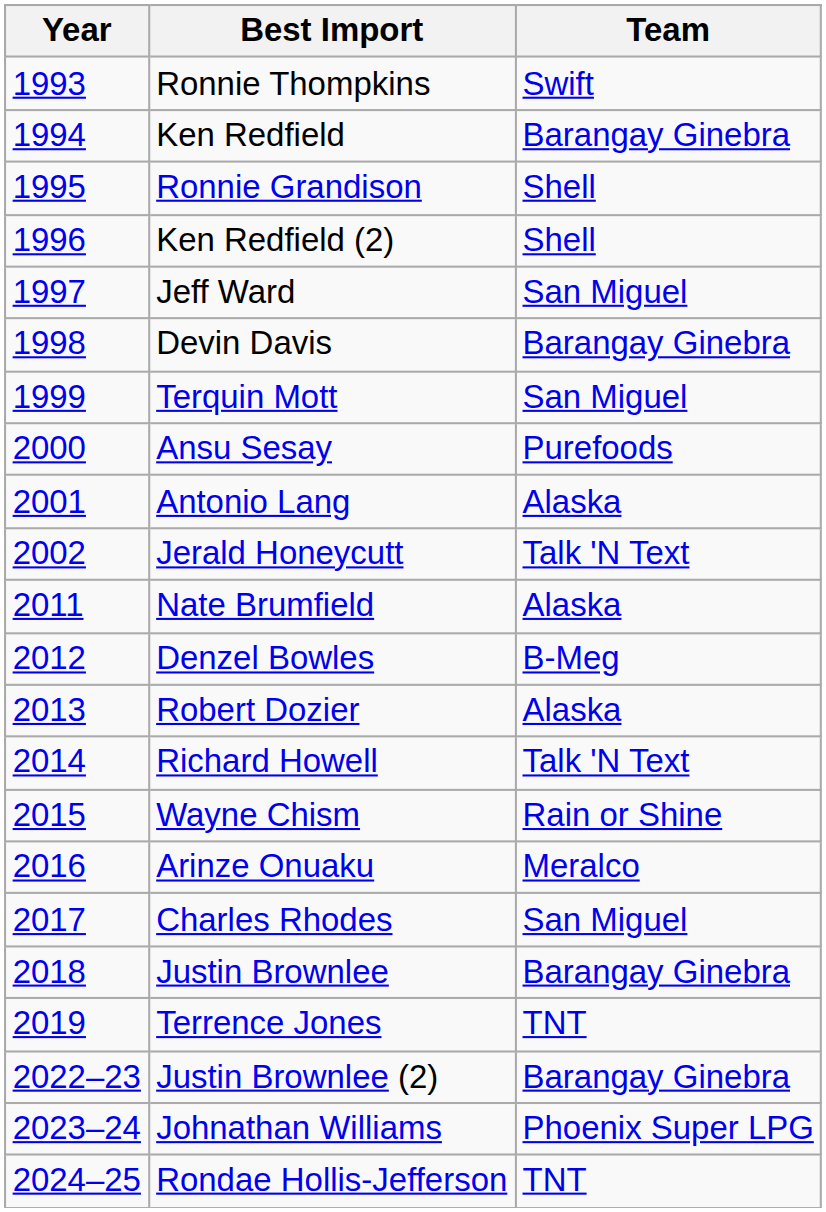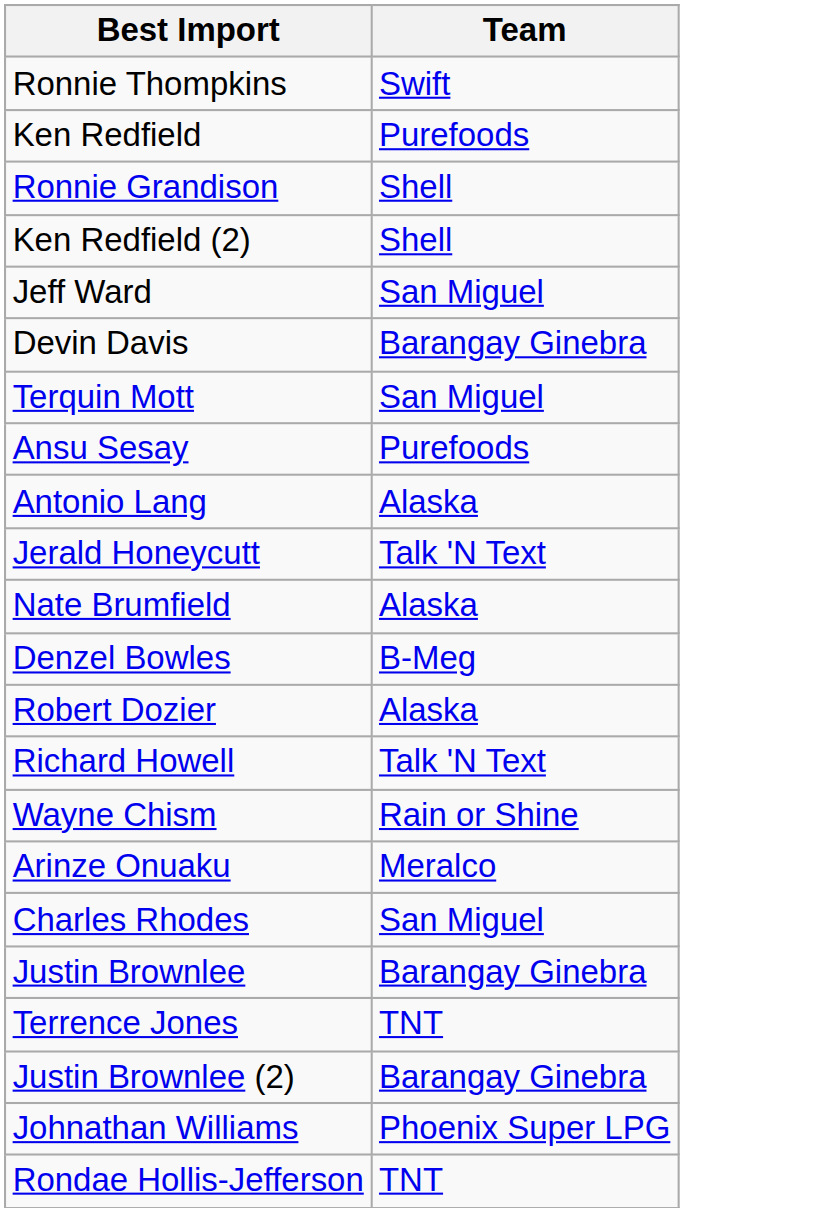 <table class=wikitable>
 <tr>
-<th>Year</th>
 <th>Best Import</th>
 <th>Team</th>
 </tr>
 <tr>
-<td><a href='#'>1993</a></td>
 <td> Ronnie Thompkins</td>
 <td><a href='#'>Swift</a></td>
 </tr>
 <tr>
-<td><a href='#'>1994</a></td>
 <td> Ken Redfield</td>
-<td><a href='#'>Barangay Ginebra</a></td>
+<td><a href='#'>Purefoods</a></td>
 </tr>
 <tr>
-<td><a href='#'>1995</a></td>
 <td>  <a href='#'>Ronnie Grandison</a></td>
 <td><a href='#'>Shell</a></td>
 </tr>
 <tr>
-<td><a href='#'>1996</a></td>
 <td> Ken Redfield (2)</td>
 <td><a href='#'>Shell</a></td>
 </tr>
 <tr>
-<td><a href='#'>1997</a></td>
 <td> Jeff Ward</td>
 <td><a href='#'>San Miguel</a></td>
 </tr>
 <tr>
-<td><a href='#'>1998</a></td>
 <td> Devin Davis</td>
 <td><a href='#'>Barangay Ginebra</a></td>
 </tr>
 <tr>
-<td><a href='#'>1999</a></td>
 <td> <a href='#'>Terquin Mott</a></td>
 <td><a href='#'>San Miguel</a></td>
 </tr>
 <tr>
-<td><a href='#'>2000</a></td>
 <td> <a href='#'>Ansu Sesay</a></td>
 <td><a href='#'>Purefoods</a></td>
 </tr>
 <tr>
-<td><a href='#'>2001</a></td>
 <td> <a href='#'>Antonio Lang</a></td>
 <td><a href='#'>Alaska</a></td>
 </tr>
 <tr>
-<td><a href='#'>2002</a></td>
 <td> <a href='#'>Jerald Honeycutt</a></td>
 <td><a href='#'>Talk 'N Text</a></td>
 </tr>
 <tr>
-<td><a href='#'>2011</a></td>
 <td> <a href='#'>Nate Brumfield</a></td>
 <td><a href='#'>Alaska</a></td>
 </tr>
 <tr>
-<td><a href='#'>2012</a></td>
 <td> <a href='#'>Denzel Bowles</a></td>
 <td><a href='#'>B-Meg</a></td>
 </tr>
 <tr>
-<td><a href='#'>2013</a></td>
 <td> <a href='#'>Robert Dozier</a></td>
 <td><a href='#'>Alaska</a></td>
 </tr>
 <tr>
-<td><a href='#'>2014</a></td>
 <td> <a href='#'>Richard Howell</a></td>
 <td><a href='#'>Talk 'N Text</a></td>
 </tr>
 <tr>
-<td><a href='#'>2015</a></td>
 <td> <a href='#'>Wayne Chism</a></td>
 <td><a href='#'>Rain or Shine</a></td>
 </tr>
 <tr>
-<td><a href='#'>2016</a></td>
 <td> <a href='#'>Arinze Onuaku</a></td>
 <td><a href='#'>Meralco</a></td>
 </tr>
 <tr>
-<td><a href='#'>2017</a></td>
 <td> <a href='#'>Charles Rhodes</a></td>
 <td><a href='#'>San Miguel</a></td>
 </tr>
 <tr>
-<td><a href='#'>2018</a></td>
 <td> <a href='#'>Justin Brownlee</a></td>
 <td><a href='#'>Barangay Ginebra</a></td>
 </tr>
 <tr>
-<td><a href='#'>2019</a></td>
 <td> <a href='#'>Terrence Jones</a></td>
 <td><a href='#'>TNT</a></td>
 </tr>
 <tr>
-<td><a href='#'>2022–23</a></td>
 <td> <a href='#'>Justin Brownlee</a> (2)</td>
 <td><a href='#'>Barangay Ginebra</a></td>
 </tr>
 <tr>
-<td><a href='#'>2023–24</a></td>
 <td> <a href='#'>Johnathan Williams</a></td>
 <td><a href='#'>Phoenix Super LPG</a></td>
 </tr>
 <tr>
-<td><a href='#'>2024–25</a></td>
 <td> <a href='#'>Rondae Hollis-Jefferson</a></td>
 <td><a href='#'>TNT</a></td>
 </tr>
 </table>
